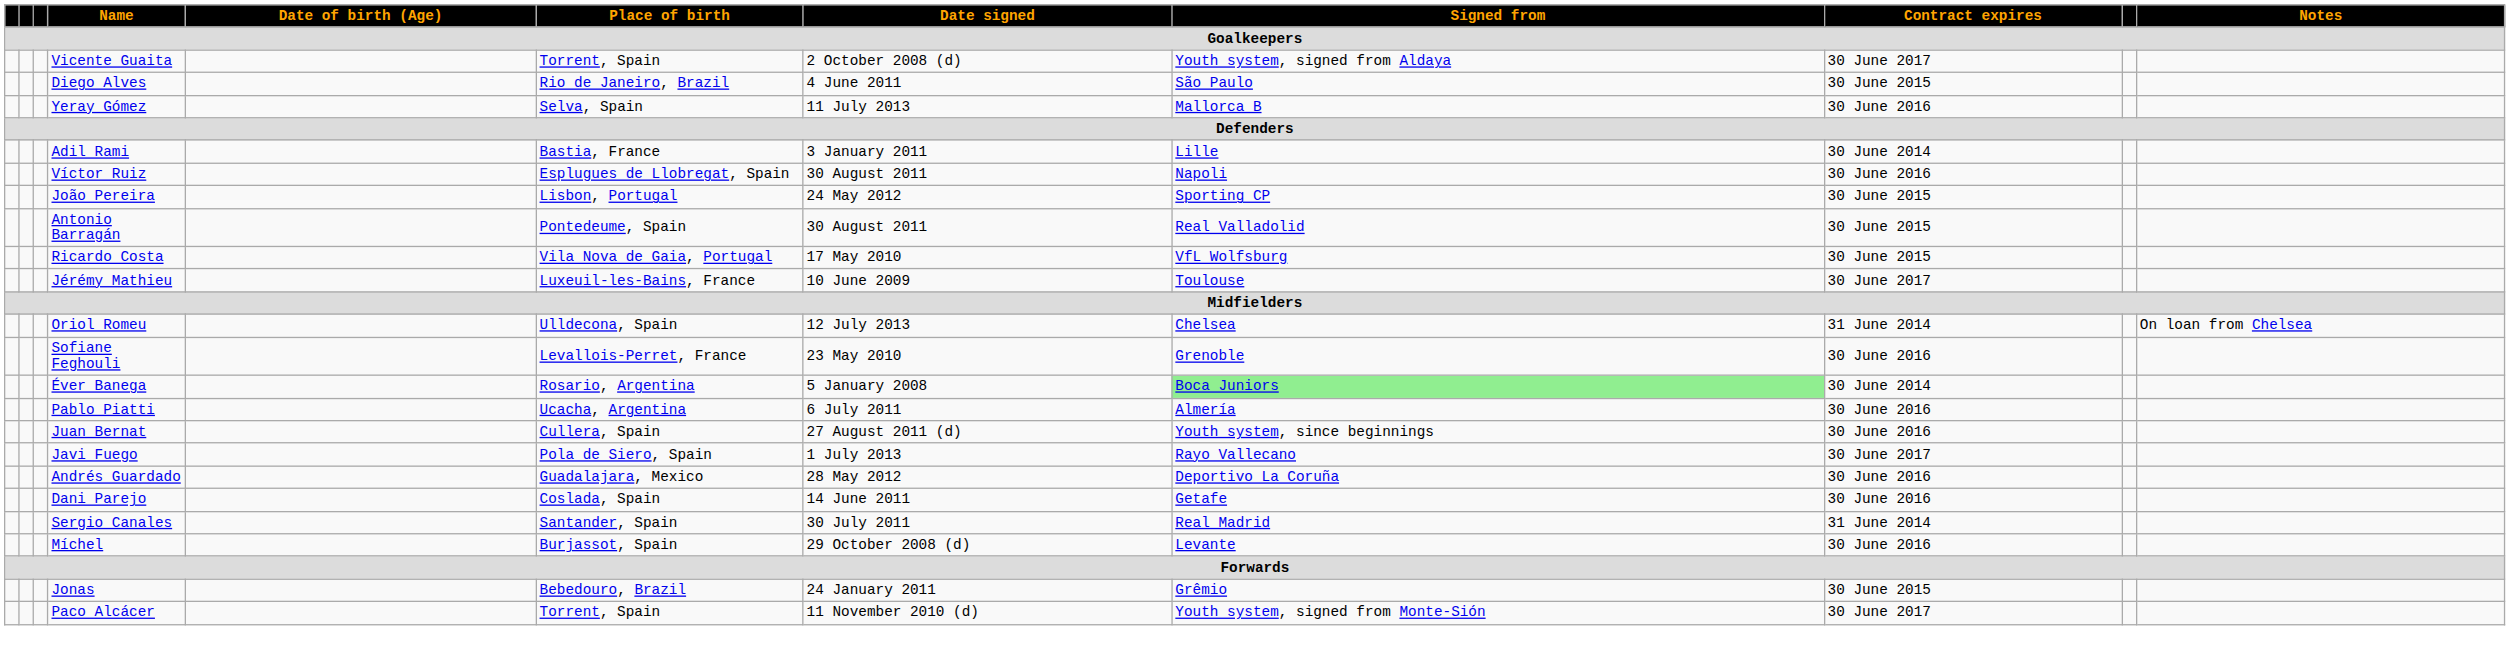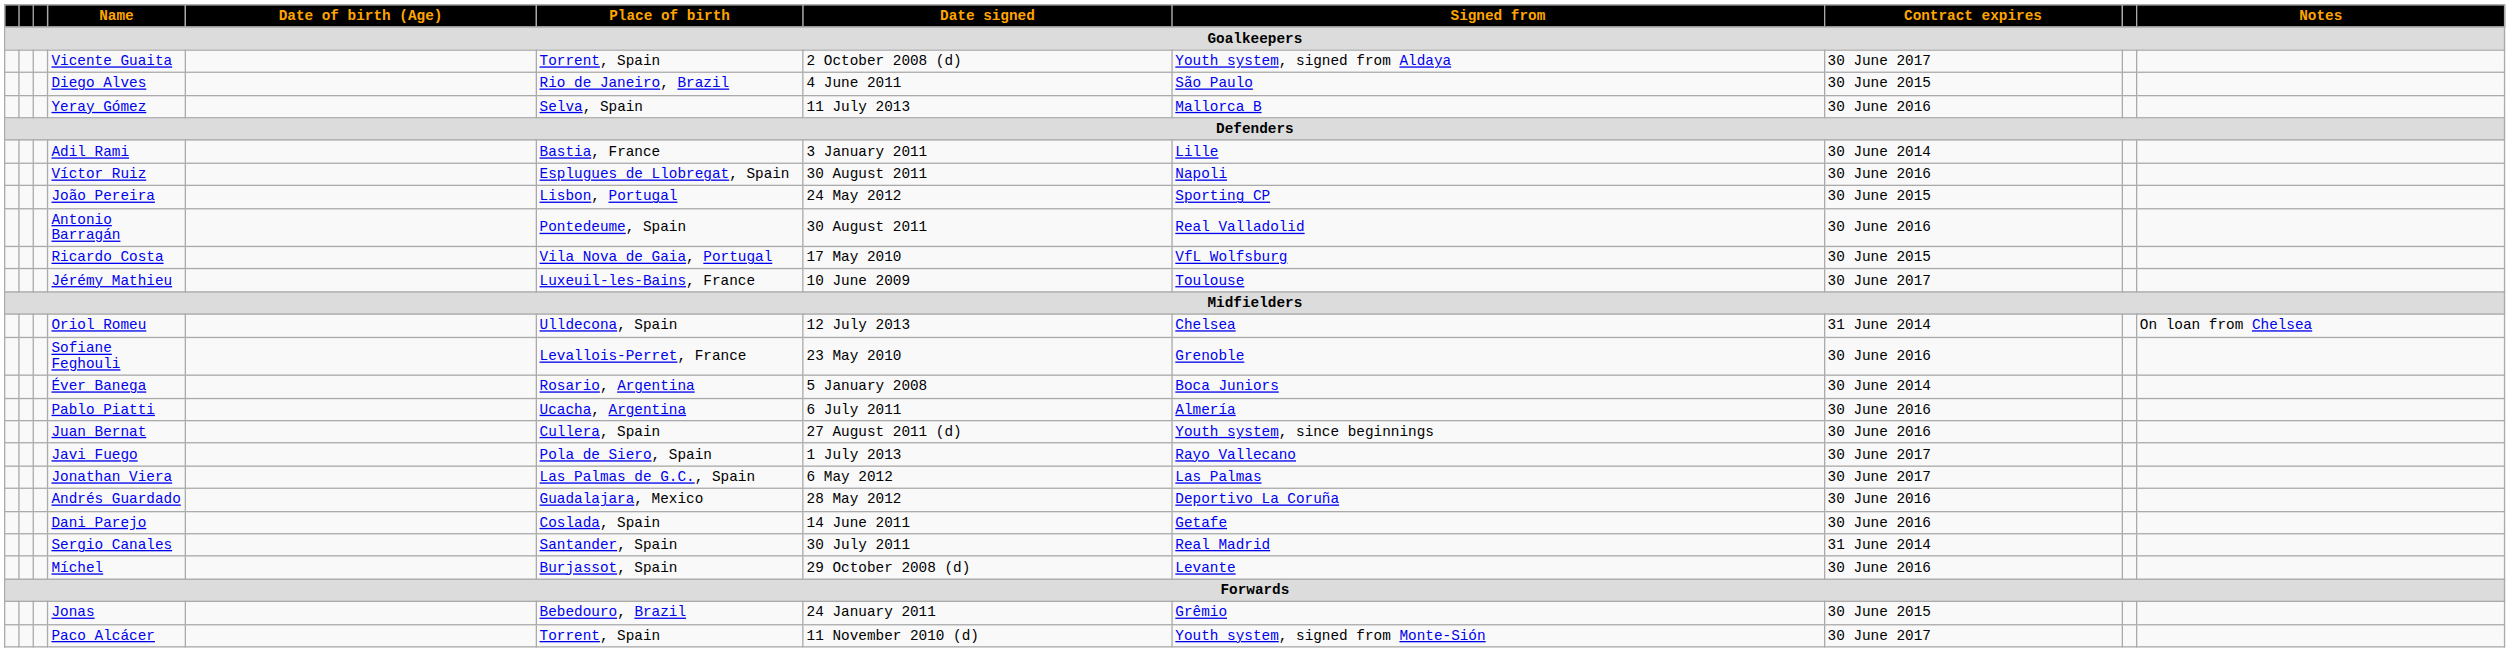 <table class="wikitable"  style="text-align:left; font-size:85%; width:97%;">
 <tr>
 <th style="background:black; color:orange;"></th>
 <th style="background:black; color:orange;"></th>
 <th style="background:black; color:orange;"></th>
 <th style="background:black; color:orange;" width=100;>Name</th>
 <th style="background:black; color:orange;">Date of birth (Age)</th>
 <th style="background:black; color:orange;" width=200;>Place of birth</th>
 <th style="background:black; color:orange;">Date signed</th>
 <th style="background:black; color:orange;">Signed from</th>
 <th style="background:black; color:orange;">Contract expires</th>
 <th style="background:black; color:orange;"></th>
 <th style="background:black; color:orange;">Notes</th>
 </tr>
 <tr>
 <th colspan=11 style="background:#DCDCDC;">Goalkeepers</th>
 </tr>
 <tr>
 <td></td>
 <td></td>
 <td></td>
 <td><a href='#'>Vicente Guaita</a></td>
 <td></td>
 <td> <a href='#'>Torrent</a>,  Spain</td>
 <td>2 October 2008 (d)</td>
 <td><a href='#'>Youth system</a>, signed from <a href='#'>Aldaya</a></td>
 <td>30 June 2017</td>
 <td></td>
 <td></td>
 </tr>
 <tr>
 <td></td>
 <td></td>
 <td></td>
 <td><a href='#'>Diego Alves</a></td>
 <td></td>
 <td> <a href='#'>Rio de Janeiro</a>,  <a href='#'>Brazil</a></td>
 <td>4 June 2011</td>
 <td> <a href='#'>São Paulo</a></td>
 <td>30 June 2015</td>
 <td></td>
 <td></td>
 </tr>
 <tr>
 <td></td>
 <td></td>
 <td></td>
 <td><a href='#'>Yeray Gómez</a></td>
 <td></td>
 <td><a href='#'>Selva</a>,  Spain</td>
 <td>11 July 2013</td>
 <td> <a href='#'>Mallorca B</a></td>
 <td>30 June 2016</td>
 <td></td>
 <td></td>
 </tr>
 <tr>
 <th colspan=11 style="background:#DCDCDC;">Defenders</th>
 </tr>
 <tr>
 <td></td>
 <td></td>
 <td></td>
 <td><a href='#'>Adil Rami</a></td>
 <td></td>
 <td> <a href='#'>Bastia</a>,  France</td>
 <td>3 January 2011</td>
 <td> <a href='#'>Lille</a></td>
 <td>30 June 2014</td>
 <td></td>
 <td></td>
 </tr>
 <tr>
 <td></td>
 <td></td>
 <td></td>
 <td><a href='#'>Víctor Ruiz</a></td>
 <td></td>
 <td> <a href='#'>Esplugues de Llobregat</a>,  Spain</td>
 <td>30 August 2011</td>
 <td> <a href='#'>Napoli</a></td>
 <td>30 June 2016</td>
 <td></td>
 <td></td>
 </tr>
 <tr>
 <td></td>
 <td></td>
 <td></td>
 <td><a href='#'>João Pereira</a></td>
 <td></td>
 <td> <a href='#'>Lisbon</a>,  <a href='#'>Portugal</a></td>
 <td>24 May 2012</td>
 <td> <a href='#'>Sporting CP</a></td>
 <td>30 June 2015</td>
 <td></td>
 <td></td>
 </tr>
 <tr>
 <td></td>
 <td></td>
 <td></td>
 <td><a href='#'>Antonio Barragán</a></td>
 <td></td>
 <td> <a href='#'>Pontedeume</a>,  Spain</td>
 <td>30 August 2011</td>
 <td> <a href='#'>Real Valladolid</a></td>
-<td>30 June 2015</td>
+<td>30 June 2016</td>
 <td></td>
 <td></td>
 </tr>
 <tr>
 <td></td>
 <td></td>
 <td></td>
 <td><a href='#'>Ricardo Costa</a></td>
 <td></td>
 <td> <a href='#'>Vila Nova de Gaia</a>,  <a href='#'>Portugal</a></td>
 <td>17 May 2010</td>
 <td> <a href='#'>VfL Wolfsburg</a></td>
 <td>30 June 2015</td>
 <td></td>
 <td></td>
 </tr>
 <tr>
 <td></td>
 <td></td>
 <td></td>
 <td><a href='#'>Jérémy Mathieu</a></td>
 <td></td>
 <td> <a href='#'>Luxeuil-les-Bains</a>,  France</td>
 <td>10 June 2009</td>
 <td> <a href='#'>Toulouse</a></td>
 <td>30 June 2017</td>
 <td></td>
 <td></td>
 </tr>
 <tr>
 <th colspan=11 style="background:#DCDCDC;">Midfielders</th>
 </tr>
 <tr>
 <td></td>
 <td></td>
 <td></td>
 <td><a href='#'>Oriol Romeu</a></td>
 <td></td>
 <td><a href='#'>Ulldecona</a>,  Spain</td>
 <td>12 July 2013</td>
 <td> <a href='#'>Chelsea</a></td>
 <td>31 June 2014</td>
 <td></td>
 <td>On loan from <a href='#'>Chelsea</a></td>
 </tr>
 <tr>
 <td></td>
 <td></td>
 <td></td>
 <td><a href='#'>Sofiane Feghouli</a></td>
 <td></td>
 <td> <a href='#'>Levallois-Perret</a>,  France</td>
 <td>23 May 2010</td>
 <td> <a href='#'>Grenoble</a></td>
 <td>30 June 2016</td>
 <td></td>
 <td></td>
 </tr>
 <tr>
 <td></td>
 <td></td>
 <td></td>
 <td><a href='#'>Éver Banega</a></td>
 <td></td>
 <td> <a href='#'>Rosario</a>,  <a href='#'>Argentina</a></td>
 <td>5 January 2008</td>
-<td style="background: lightgreen;"> <a href='#'>Boca Juniors</a></td>
+<td> <a href='#'>Boca Juniors</a></td>
 <td>30 June 2014</td>
 <td></td>
 <td></td>
 </tr>
 <tr>
 <td></td>
 <td></td>
 <td></td>
 <td><a href='#'>Pablo Piatti</a></td>
 <td></td>
 <td><a href='#'>Ucacha</a>,  <a href='#'>Argentina</a></td>
 <td>6 July 2011</td>
 <td> <a href='#'>Almería</a></td>
 <td>30 June 2016</td>
 <td></td>
 <td></td>
 </tr>
 <tr>
 <td></td>
 <td></td>
 <td></td>
 <td><a href='#'>Juan Bernat</a></td>
 <td></td>
 <td> <a href='#'>Cullera</a>,  Spain</td>
 <td>27 August 2011 (d)</td>
 <td><a href='#'>Youth system</a>, since beginnings</td>
 <td>30 June 2016</td>
 <td></td>
 <td></td>
 </tr>
 <tr>
 <td></td>
 <td></td>
 <td></td>
 <td><a href='#'>Javi Fuego</a></td>
 <td></td>
 <td> <a href='#'>Pola de Siero</a>,  Spain</td>
 <td>1 July 2013</td>
 <td> <a href='#'>Rayo Vallecano</a></td>
+<td>30 June 2017</td>
+<td></td>
+<td></td>
+</tr>
+<tr>
+<td></td>
+<td></td>
+<td></td>
+<td><a href='#'>Jonathan Viera</a></td>
+<td></td>
+<td> <a href='#'>Las Palmas de G.C.</a>,  Spain</td>
+<td>6 May 2012</td>
+<td> <a href='#'>Las Palmas</a></td>
 <td>30 June 2017</td>
 <td></td>
 <td></td>
 </tr>
 <tr>
 <td></td>
 <td></td>
 <td></td>
 <td><a href='#'>Andrés Guardado</a></td>
 <td></td>
 <td> <a href='#'>Guadalajara</a>,  Mexico</td>
 <td>28 May 2012</td>
 <td> <a href='#'>Deportivo La Coruña</a></td>
 <td>30 June 2016</td>
 <td></td>
 <td></td>
 </tr>
 <tr>
 <td></td>
 <td></td>
 <td></td>
 <td><a href='#'>Dani Parejo</a></td>
 <td></td>
 <td> <a href='#'>Coslada</a>,  Spain</td>
 <td>14 June 2011</td>
 <td> <a href='#'>Getafe</a></td>
 <td>30 June 2016</td>
 <td></td>
 <td></td>
 </tr>
 <tr>
 <td></td>
 <td></td>
 <td></td>
 <td><a href='#'>Sergio Canales</a></td>
 <td></td>
 <td> <a href='#'>Santander</a>,  Spain</td>
 <td>30 July 2011</td>
 <td> <a href='#'>Real Madrid</a></td>
 <td>31 June 2014</td>
 <td></td>
 </tr>
 <tr>
 <td></td>
 <td></td>
 <td></td>
 <td><a href='#'>Míchel</a></td>
 <td></td>
 <td> <a href='#'>Burjassot</a>,  Spain</td>
 <td>29 October 2008 (d)</td>
 <td> <a href='#'>Levante</a></td>
 <td>30 June 2016</td>
 <td></td>
 <td></td>
 </tr>
 <tr>
 <th colspan=11 style="background:#DCDCDC;">Forwards</th>
 </tr>
 <tr>
 <td></td>
 <td></td>
 <td></td>
 <td><a href='#'>Jonas</a></td>
 <td></td>
 <td> <a href='#'>Bebedouro</a>,  <a href='#'>Brazil</a></td>
 <td>24 January 2011</td>
 <td> <a href='#'>Grêmio</a></td>
 <td>30 June 2015</td>
 <td></td>
 <td></td>
 </tr>
 <tr>
 <td></td>
 <td></td>
 <td></td>
 <td><a href='#'>Paco Alcácer</a></td>
 <td></td>
 <td> <a href='#'>Torrent</a>,  Spain</td>
 <td>11 November 2010 (d)</td>
 <td><a href='#'>Youth system</a>, signed from <a href='#'>Monte-Sión</a></td>
 <td>30 June 2017</td>
 <td></td>
 <td></td>
 </tr>
 </table>
